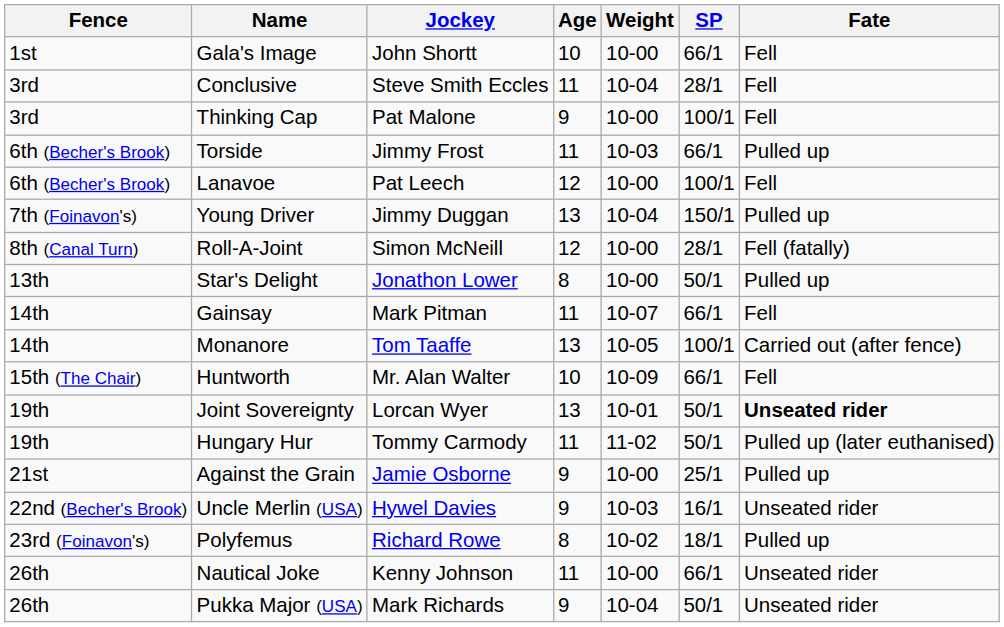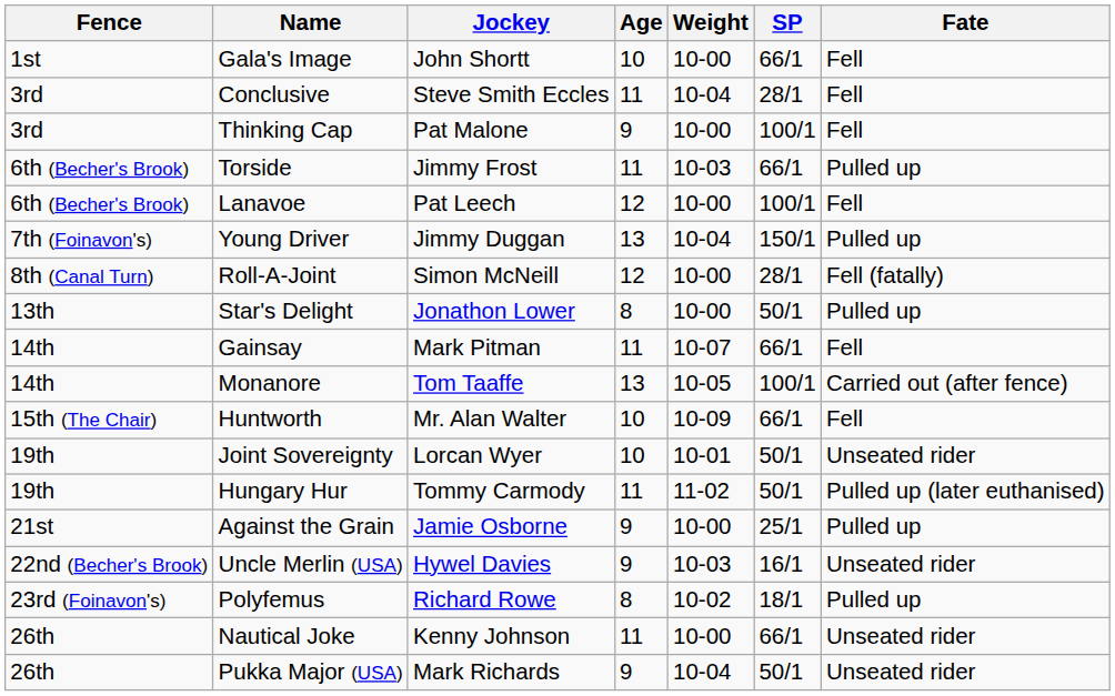 <table class="wikitable sortable">
 <tr>
 <th>Fence</th>
 <th>Name</th>
 <th><a href='#'>Jockey</a></th>
 <th>Age</th>
 <th>Weight</th>
 <th><a href='#'>SP</a></th>
 <th>Fate</th>
 </tr>
 <tr>
 <td>1st</td>
 <td>Gala's Image</td>
 <td>John Shortt</td>
 <td>10</td>
 <td>10-00</td>
 <td>66/1</td>
 <td>Fell</td>
 </tr>
 <tr>
 <td>3rd</td>
 <td>Conclusive</td>
 <td>Steve Smith Eccles</td>
 <td>11</td>
 <td>10-04</td>
 <td>28/1</td>
 <td>Fell</td>
 </tr>
 <tr>
 <td>3rd</td>
 <td>Thinking Cap</td>
 <td>Pat Malone</td>
 <td>9</td>
 <td>10-00</td>
 <td>100/1</td>
 <td>Fell</td>
 </tr>
 <tr>
 <td>6th <small>(<a href='#'>Becher's Brook</a>)</small></td>
 <td>Torside</td>
 <td>Jimmy Frost</td>
 <td>11</td>
 <td>10-03</td>
 <td>66/1</td>
 <td>Pulled up</td>
 </tr>
 <tr>
 <td>6th <small>(<a href='#'>Becher's Brook</a>)</small></td>
 <td>Lanavoe</td>
 <td>Pat Leech</td>
 <td>12</td>
 <td>10-00</td>
 <td>100/1</td>
 <td>Fell</td>
 </tr>
 <tr>
 <td>7th <small>(<a href='#'>Foinavon</a>'s)</small></td>
 <td>Young Driver</td>
 <td>Jimmy Duggan</td>
 <td>13</td>
 <td>10-04</td>
 <td>150/1</td>
 <td>Pulled up</td>
 </tr>
 <tr>
 <td>8th <small>(<a href='#'>Canal Turn</a>)</small></td>
 <td>Roll-A-Joint</td>
 <td>Simon McNeill</td>
 <td>12</td>
 <td>10-00</td>
 <td>28/1</td>
 <td>Fell (fatally)</td>
 </tr>
 <tr>
 <td>13th</td>
 <td>Star's Delight</td>
 <td><a href='#'>Jonathon Lower</a></td>
 <td>8</td>
 <td>10-00</td>
 <td>50/1</td>
 <td>Pulled up</td>
 </tr>
 <tr>
 <td>14th</td>
 <td>Gainsay</td>
 <td>Mark Pitman</td>
 <td>11</td>
 <td>10-07</td>
 <td>66/1</td>
 <td>Fell</td>
 </tr>
 <tr>
 <td>14th</td>
 <td>Monanore</td>
 <td><a href='#'>Tom Taaffe</a></td>
 <td>13</td>
 <td>10-05</td>
 <td>100/1</td>
 <td>Carried out (after fence)</td>
 </tr>
 <tr>
 <td>15th <small>(<a href='#'>The Chair</a>)</small></td>
 <td>Huntworth</td>
 <td>Mr. Alan Walter</td>
 <td>10</td>
 <td>10-09</td>
 <td>66/1</td>
 <td>Fell</td>
 </tr>
 <tr>
 <td>19th</td>
 <td>Joint Sovereignty</td>
 <td>Lorcan Wyer</td>
-<td>13</td>
+<td>10</td>
 <td>10-01</td>
 <td>50/1</td>
-<td><strong>Unseated rider</strong></td>
+<td>Unseated rider</td>
 </tr>
 <tr>
 <td>19th</td>
 <td>Hungary Hur</td>
 <td>Tommy Carmody</td>
 <td>11</td>
 <td>11-02</td>
 <td>50/1</td>
 <td>Pulled up (later euthanised)</td>
 </tr>
 <tr>
 <td>21st</td>
 <td>Against the Grain</td>
 <td><a href='#'>Jamie Osborne</a></td>
 <td>9</td>
 <td>10-00</td>
 <td>25/1</td>
 <td>Pulled up</td>
 </tr>
 <tr>
 <td>22nd <small>(<a href='#'>Becher's Brook</a>)</small></td>
 <td>Uncle Merlin <small>(<a href='#'>USA</a>)</small></td>
 <td><a href='#'>Hywel Davies</a></td>
 <td>9</td>
 <td>10-03</td>
 <td>16/1</td>
 <td>Unseated rider</td>
 </tr>
 <tr>
 <td>23rd <small>(<a href='#'>Foinavon</a>'s)</small></td>
 <td>Polyfemus</td>
 <td><a href='#'>Richard Rowe</a></td>
 <td>8</td>
 <td>10-02</td>
 <td>18/1</td>
 <td>Pulled up</td>
 </tr>
 <tr>
 <td>26th</td>
 <td>Nautical Joke</td>
 <td>Kenny Johnson</td>
 <td>11</td>
 <td>10-00</td>
 <td>66/1</td>
 <td>Unseated rider</td>
 </tr>
 <tr>
 <td>26th</td>
 <td>Pukka Major <small>(<a href='#'>USA</a>)</small></td>
 <td>Mark Richards</td>
 <td>9</td>
 <td>10-04</td>
 <td>50/1</td>
 <td>Unseated rider</td>
 </tr>
 </table>
